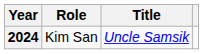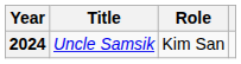 <table class="wikitable plainrowheaders sortable">
 <tr>
 <th scope="col">Year</th>
+<th scope="col">Title</th>
 <th scope="col">Role</th>
-<th scope="col">Title</th>
 <th scope="col" class="unsortable"></th>
 </tr>
 <tr>
 <th scope="row">2024</th>
+<td><em><a href='#'>Uncle Samsik</a></em></td>
 <td>Kim San</td>
-<td><em><a href='#'>Uncle Samsik</a></em></td>
 <td style="text-align:center"></td>
 </tr>
 </table>
